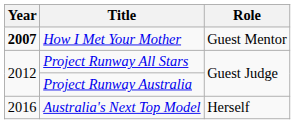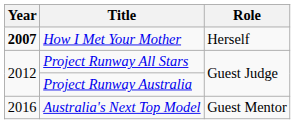 <table class="wikitable plainrowheaders sortable">
 <tr>
 <th scope="col">Year</th>
 <th scope="col">Title</th>
 <th scope="col">Role</th>
 </tr>
 <tr>
 <td><strong>2007</strong></td>
 <td><em><a href='#'>How I Met Your Mother</a></em></td>
-<td>Guest Mentor</td>
+<td>Herself</td>
 </tr>
 <tr>
 <td rowspan =2>2012</td>
 <td><em><a href='#'>Project Runway All Stars</a></em></td>
 <td rowspan =2>Guest Judge</td>
 </tr>
 <tr>
 <td><em><a href='#'>Project Runway Australia</a></em></td>
 </tr>
 <tr>
 <td>2016</td>
 <td><em><a href='#'>Australia's Next Top Model</a></em></td>
-<td>Herself</td>
+<td>Guest Mentor</td>
 </tr>
 </table>
